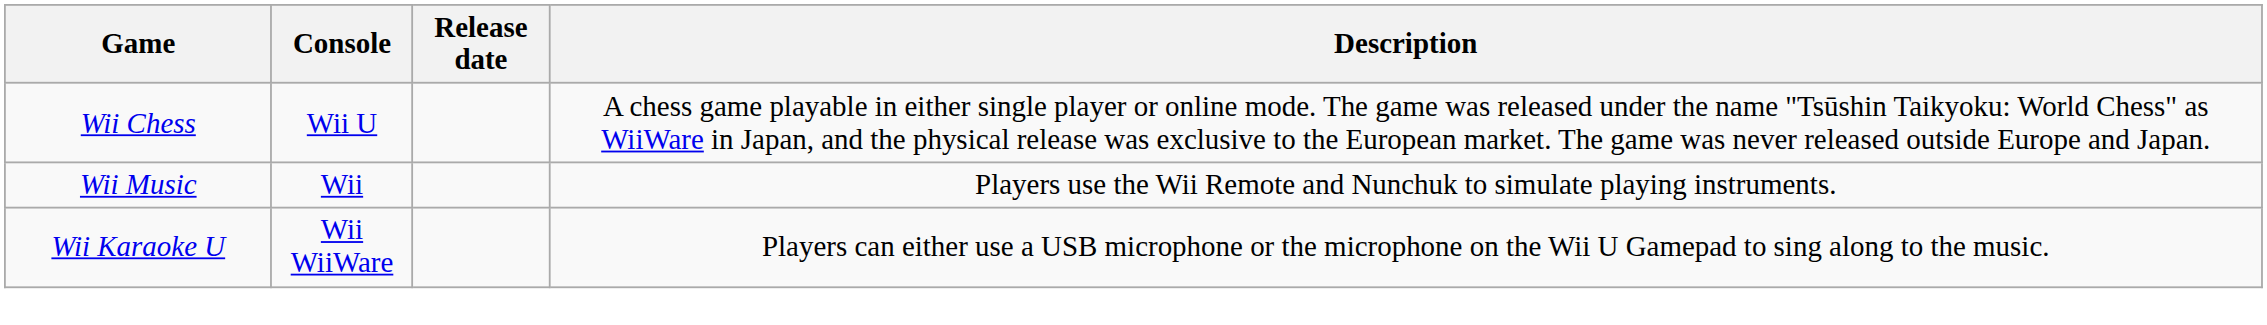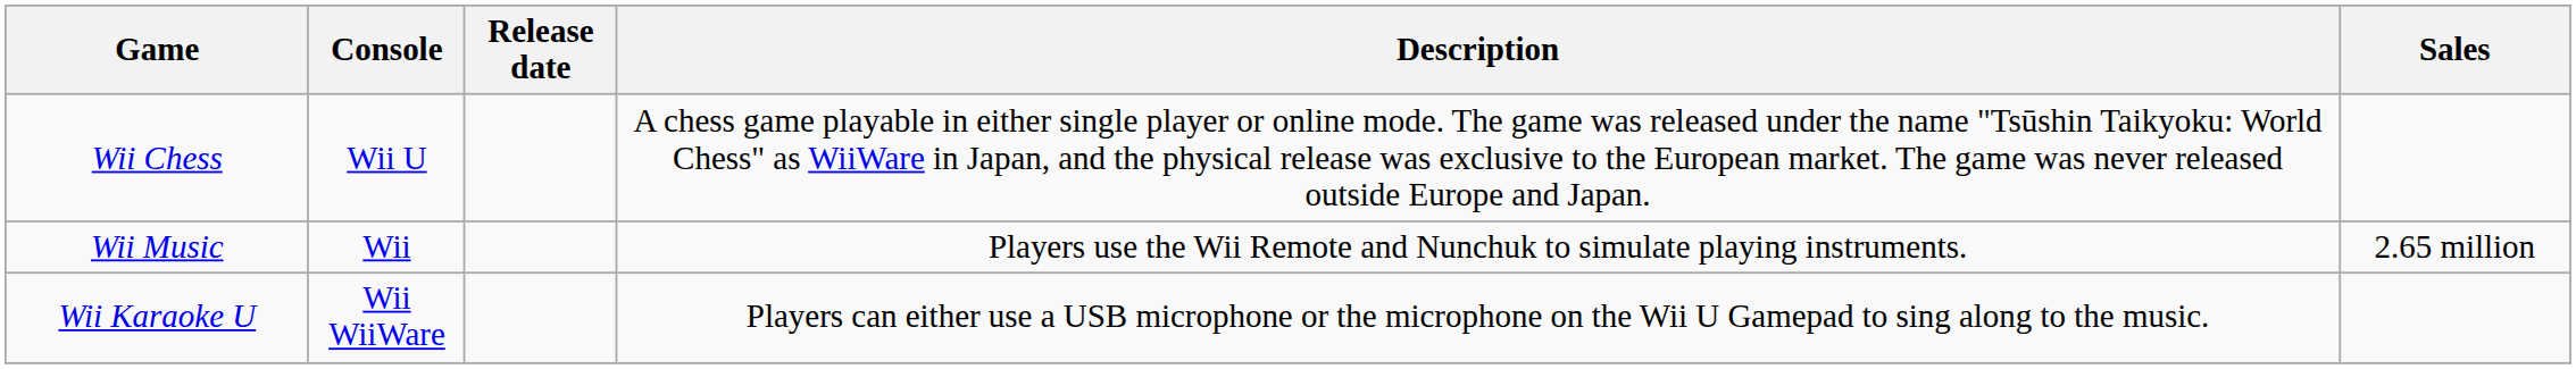 <table class="wikitable" style="text-align:center;">
 <tr>
 <th width="140">Game</th>
 <th>Console</th>
 <th>Release date</th>
 <th>Description</th>
+<th width="105">Sales</th>
 </tr>
 <tr>
 <td><em><a href='#'>Wii Chess</a></em></td>
 <td><a href='#'>Wii U</a></td>
 <td></td>
 <td>A chess game playable in either single player or online mode. The game was released under the name "Tsūshin Taikyoku: World Chess" as <a href='#'>WiiWare</a> in Japan, and the physical release was exclusive to the European market. The game was never released outside Europe and Japan.</td>
+<td></td>
 </tr>
 <tr>
 <td><em><a href='#'>Wii Music</a></em></td>
 <td><a href='#'>Wii</a></td>
 <td></td>
 <td>Players use the Wii Remote and Nunchuk to simulate playing instruments.</td>
+<td>2.65 million</td>
 </tr>
 <tr>
 <td><em><a href='#'>Wii Karaoke U</a></em></td>
 <td><a href='#'>Wii</a> <a href='#'>WiiWare</a></td>
 <td></td>
 <td>Players can either use a USB microphone or the microphone on the Wii U Gamepad to sing along to the music.</td>
+<td></td>
 </tr>
 </table>
